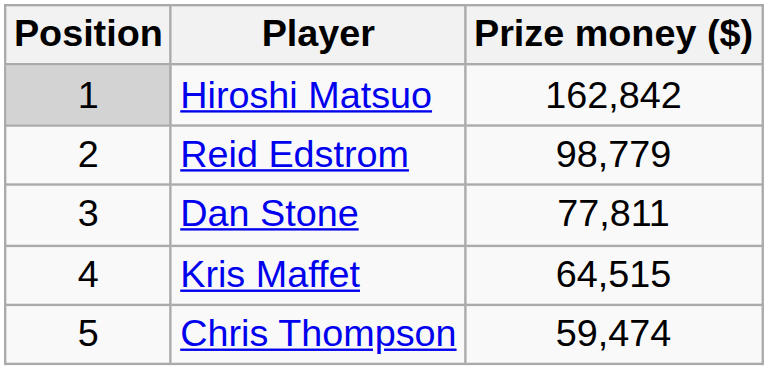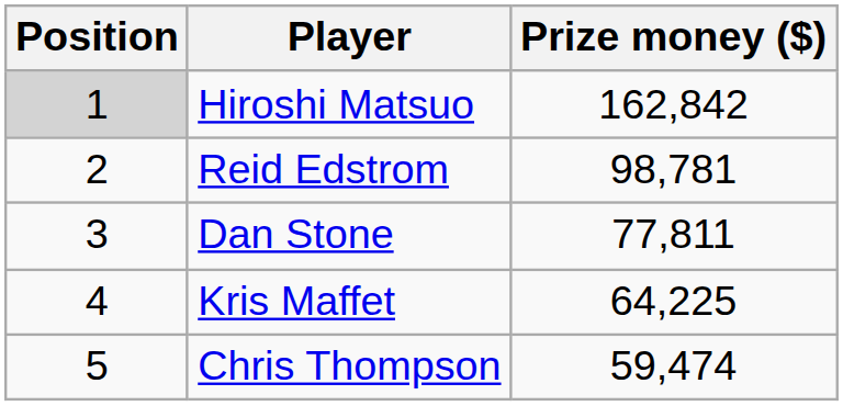 <table class="wikitable">
 <tr>
 <th>Position</th>
 <th>Player</th>
 <th>Prize money ($)</th>
 </tr>
 <tr>
 <td align=center style="background: lightgrey;">1</td>
 <td> <a href='#'>Hiroshi Matsuo</a></td>
 <td align=center>162,842</td>
 </tr>
 <tr>
 <td align=center>2</td>
 <td> <a href='#'>Reid Edstrom</a></td>
-<td align=center>98,779</td>
+<td align=center>98,781</td>
 </tr>
 <tr>
 <td align=center>3</td>
 <td> <a href='#'>Dan Stone</a></td>
 <td align=center>77,811</td>
 </tr>
 <tr>
 <td align=center>4</td>
 <td> <a href='#'>Kris Maffet</a></td>
-<td align=center>64,515</td>
+<td align=center>64,225</td>
 </tr>
 <tr>
 <td align=center>5</td>
 <td> <a href='#'>Chris Thompson</a></td>
 <td align=center>59,474</td>
 </tr>
 </table>
